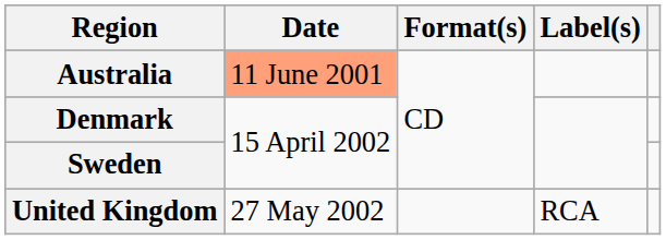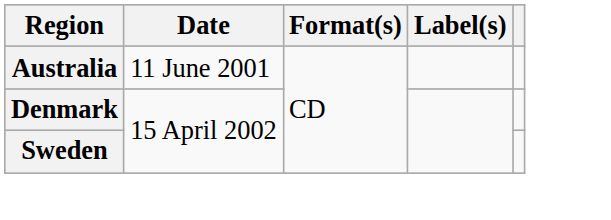 <table class="wikitable plainrowheaders">
 <tr>
 <th scope="col">Region</th>
 <th scope="col">Date</th>
 <th scope="col">Format(s)</th>
 <th scope="col">Label(s)</th>
 <th scope="col"></th>
 </tr>
 <tr>
 <th scope="row">Australia</th>
-<td style="background: lightsalmon;">11 June 2001</td>
+<td>11 June 2001</td>
 <td rowspan="3">CD</td>
 <td></td>
 <td></td>
 </tr>
 <tr>
 <th scope="row">Denmark</th>
 <td rowspan="2">15 April 2002</td>
 <td rowspan="2"></td>
 <td></td>
 </tr>
 <tr>
 <th scope="row">Sweden</th>
 <td></td>
 </tr>
-<tr>
-<th scope="row">United Kingdom</th>
-<td>27 May 2002</td>
-<td></td>
-<td>RCA</td>
-<td></td>
-</tr>
 </table>
